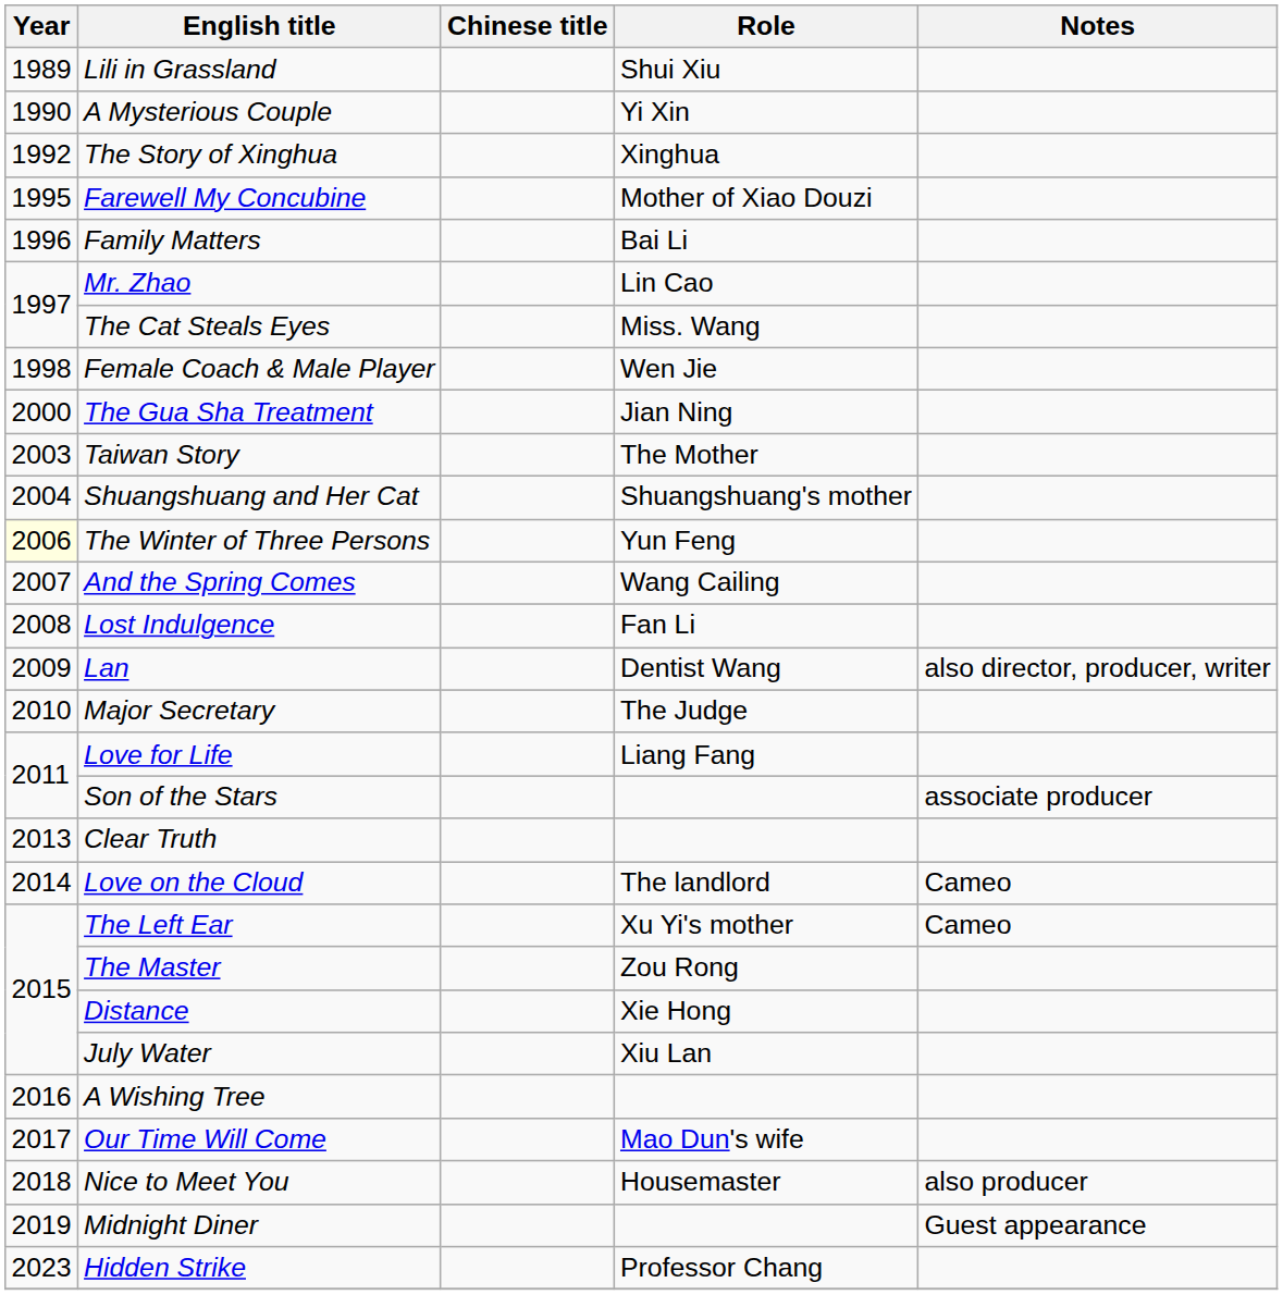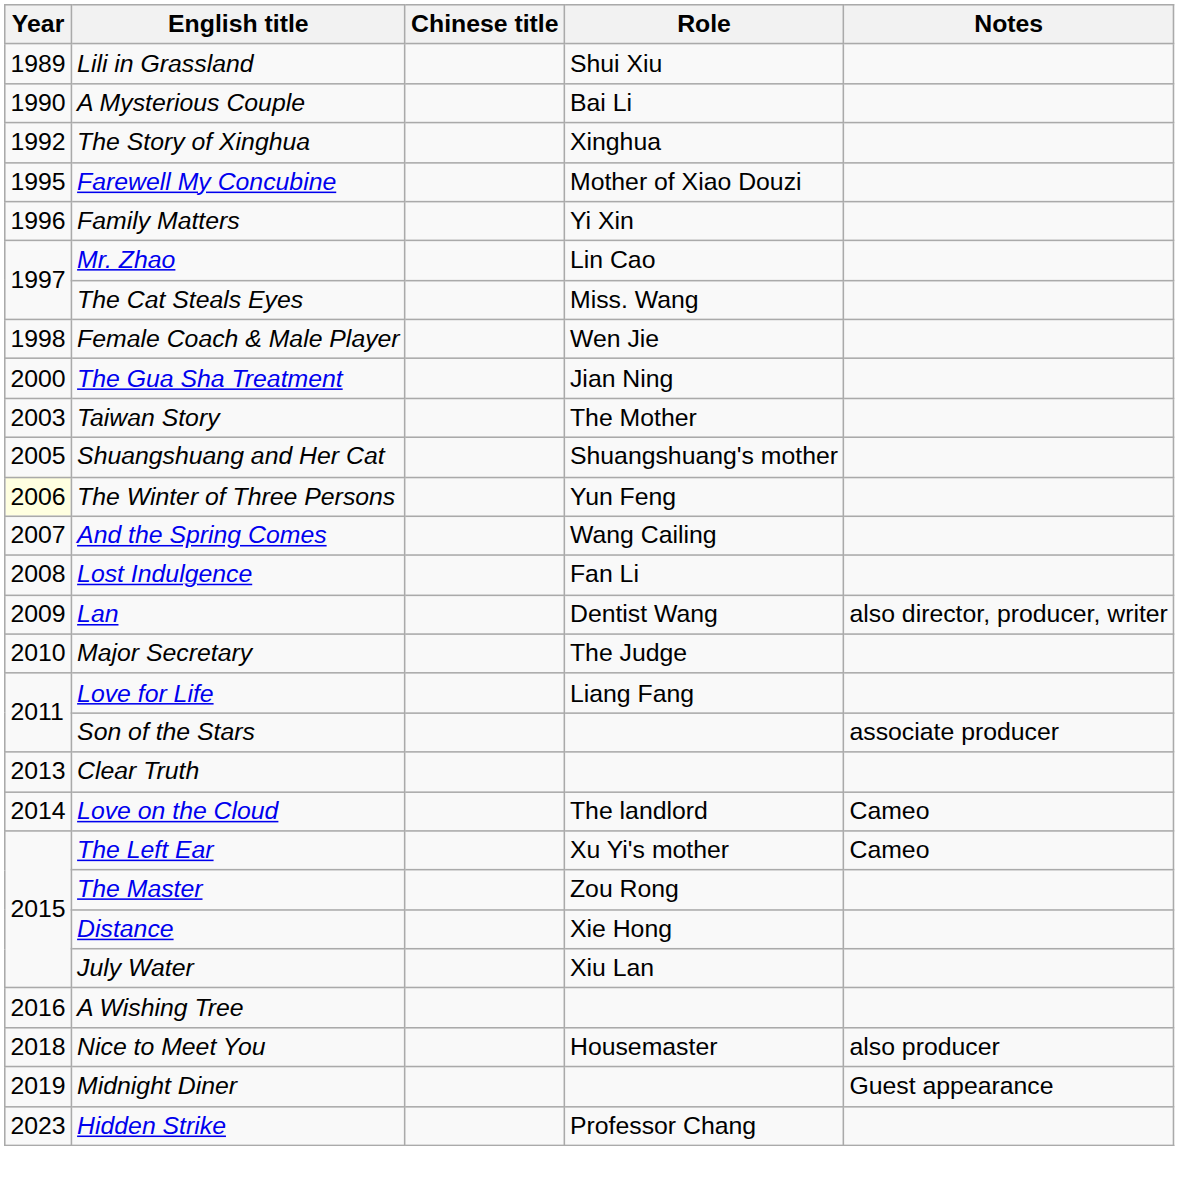 <table class="wikitable">
 <tr>
 <th>Year</th>
 <th>English title</th>
 <th>Chinese title</th>
 <th>Role</th>
 <th>Notes</th>
 </tr>
 <tr>
 <td>1989</td>
 <td><em>Lili in Grassland</em></td>
 <td></td>
 <td>Shui Xiu</td>
 <td></td>
 </tr>
 <tr>
 <td>1990</td>
 <td><em>A Mysterious Couple</em></td>
 <td></td>
-<td>Yi Xin</td>
+<td>Bai Li</td>
 <td></td>
 </tr>
 <tr>
 <td>1992</td>
 <td><em>The Story of Xinghua</em></td>
 <td></td>
 <td>Xinghua</td>
 <td></td>
 </tr>
 <tr>
 <td>1995</td>
 <td><em><a href='#'>Farewell My Concubine</a></em></td>
 <td></td>
 <td>Mother of Xiao Douzi</td>
 <td></td>
 </tr>
 <tr>
 <td>1996</td>
 <td><em>Family Matters</em></td>
 <td></td>
-<td>Bai Li</td>
+<td>Yi Xin</td>
 <td></td>
 </tr>
 <tr>
 <td rowspan=2>1997</td>
 <td><em><a href='#'>Mr. Zhao</a></em></td>
 <td></td>
 <td>Lin Cao</td>
 <td></td>
 </tr>
 <tr>
 <td><em>The Cat Steals Eyes</em></td>
 <td></td>
 <td>Miss. Wang</td>
 <td></td>
 </tr>
 <tr>
 <td>1998</td>
 <td><em>Female Coach & Male Player</em></td>
 <td></td>
 <td>Wen Jie</td>
 <td></td>
 </tr>
 <tr>
 <td>2000</td>
 <td><em><a href='#'>The Gua Sha Treatment</a></em></td>
 <td></td>
 <td>Jian Ning</td>
 <td></td>
 </tr>
 <tr>
 <td>2003</td>
 <td><em>Taiwan Story</em></td>
 <td></td>
 <td>The Mother</td>
 <td></td>
 </tr>
 <tr>
-<td>2004</td>
+<td>2005</td>
 <td><em>Shuangshuang and Her Cat</em></td>
 <td></td>
 <td>Shuangshuang's mother</td>
 <td></td>
 </tr>
 <tr>
 <td style="background: lightyellow;">2006</td>
 <td><em>The Winter of Three Persons</em></td>
 <td></td>
 <td>Yun Feng</td>
 <td></td>
 </tr>
 <tr>
 <td>2007</td>
 <td><em><a href='#'>And the Spring Comes</a></em></td>
 <td></td>
 <td>Wang Cailing</td>
 <td></td>
 </tr>
 <tr>
 <td>2008</td>
 <td><em><a href='#'>Lost Indulgence</a></em></td>
 <td></td>
 <td>Fan Li</td>
 <td></td>
 </tr>
 <tr>
 <td>2009</td>
 <td><em><a href='#'>Lan</a></em></td>
 <td></td>
 <td>Dentist Wang</td>
 <td>also director, producer, writer </td>
 </tr>
 <tr>
 <td>2010</td>
 <td><em>Major Secretary</em></td>
 <td></td>
 <td>The Judge</td>
 <td></td>
 </tr>
 <tr>
 <td rowspan=2>2011</td>
 <td><em><a href='#'>Love for Life</a></em></td>
 <td></td>
 <td>Liang Fang</td>
 <td></td>
 </tr>
 <tr>
 <td><em>Son of the Stars</em></td>
 <td></td>
 <td></td>
 <td>associate producer</td>
 </tr>
 <tr>
 <td>2013</td>
 <td><em>Clear Truth</em></td>
 <td></td>
 <td></td>
 <td></td>
 </tr>
 <tr>
 <td>2014</td>
 <td><em><a href='#'>Love on the Cloud</a></em></td>
 <td></td>
 <td>The landlord</td>
 <td>Cameo</td>
 </tr>
 <tr>
 <td rowspan=4>2015</td>
 <td><em><a href='#'>The Left Ear</a></em></td>
 <td></td>
 <td>Xu Yi's mother</td>
 <td>Cameo</td>
 </tr>
 <tr>
 <td><em><a href='#'>The Master</a></em></td>
 <td></td>
 <td>Zou Rong</td>
 <td></td>
 </tr>
 <tr>
 <td><em><a href='#'>Distance</a></em></td>
 <td></td>
 <td>Xie Hong</td>
 <td></td>
 </tr>
 <tr>
 <td><em>July Water</em></td>
 <td></td>
 <td>Xiu Lan</td>
 <td></td>
 </tr>
 <tr>
 <td>2016</td>
 <td><em>A Wishing Tree</em></td>
 <td></td>
 <td></td>
 <td></td>
 </tr>
 <tr>
-<td>2017</td>
-<td><em><a href='#'>Our Time Will Come</a></em></td>
-<td></td>
-<td><a href='#'>Mao Dun</a>'s wife</td>
-<td></td>
-</tr>
-<tr>
 <td>2018</td>
 <td><em>Nice to Meet You</em></td>
 <td></td>
 <td>Housemaster</td>
 <td>also producer </td>
 </tr>
 <tr>
 <td>2019</td>
 <td><em>Midnight Diner</em></td>
 <td></td>
 <td></td>
 <td>Guest appearance</td>
 </tr>
 <tr>
 <td>2023</td>
 <td><em><a href='#'>Hidden Strike</a></em></td>
 <td></td>
 <td>Professor Chang</td>
 <td></td>
 </tr>
 <tr>
 </tr>
 </table>
